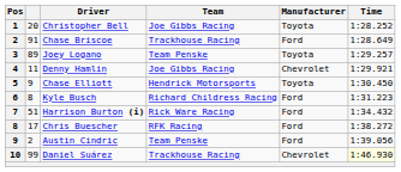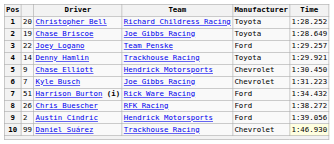 <table class="wikitable" style="font-size:95%">
 <tr>
 <th>Pos</th>
 <th></th>
 <th>Driver</th>
 <th>Team</th>
 <th>Manufacturer</th>
 <th>Time</th>
 </tr>
 <tr>
 <th>1</th>
 <td>20</td>
 <td><a href='#'>Christopher Bell</a></td>
-<td><a href='#'>Joe Gibbs Racing</a></td>
+<td><a href='#'>Richard Childress Racing</a></td>
 <td>Toyota</td>
 <td>1:28.252</td>
 </tr>
 <tr>
 <th>2</th>
-<td>91</td>
+<td>19</td>
 <td><a href='#'>Chase Briscoe</a></td>
-<td><a href='#'>Trackhouse Racing</a></td>
-<td>Ford</td>
+<td><a href='#'>Joe Gibbs Racing</a></td>
+<td>Toyota</td>
 <td>1:28.649</td>
 </tr>
 <tr>
 <th>3</th>
-<td>89</td>
+<td>22</td>
 <td><a href='#'>Joey Logano</a></td>
 <td><a href='#'>Team Penske</a></td>
-<td>Toyota</td>
+<td>Ford</td>
 <td>1:29.257</td>
 </tr>
 <tr>
 <th>4</th>
-<td>11</td>
+<td>14</td>
 <td><a href='#'>Denny Hamlin</a></td>
-<td><a href='#'>Joe Gibbs Racing</a></td>
-<td>Chevrolet</td>
+<td><a href='#'>Trackhouse Racing</a></td>
+<td>Toyota</td>
 <td>1:29.921</td>
 </tr>
 <tr>
 <th>5</th>
 <td>9</td>
 <td><a href='#'>Chase Elliott</a></td>
 <td><a href='#'>Hendrick Motorsports</a></td>
-<td>Toyota</td>
+<td>Chevrolet</td>
 <td>1:30.450</td>
 </tr>
 <tr>
 <th>6</th>
-<td>8</td>
+<td>7</td>
 <td><a href='#'>Kyle Busch</a></td>
-<td><a href='#'>Richard Childress Racing</a></td>
-<td>Ford</td>
+<td><a href='#'>Joe Gibbs Racing</a></td>
+<td>Chevrolet</td>
 <td>1:31.223</td>
 </tr>
 <tr>
 <th>7</th>
 <td>51</td>
 <td><a href='#'>Harrison Burton</a> <strong>(i)</strong></td>
 <td><a href='#'>Rick Ware Racing</a></td>
 <td>Ford</td>
 <td>1:34.432</td>
 </tr>
 <tr>
 <th>8</th>
-<td>17</td>
+<td>26</td>
 <td><a href='#'>Chris Buescher</a></td>
 <td><a href='#'>RFK Racing</a></td>
 <td>Ford</td>
 <td>1:38.272</td>
 </tr>
 <tr>
 <th>9</th>
 <td>2</td>
 <td><a href='#'>Austin Cindric</a></td>
-<td><a href='#'>Team Penske</a></td>
+<td><a href='#'>Hendrick Motorsports</a></td>
 <td>Ford</td>
 <td>1:39.056</td>
 </tr>
 <tr>
 <th>10</th>
 <td>99</td>
 <td><a href='#'>Daniel Suárez</a></td>
 <td><a href='#'>Trackhouse Racing</a></td>
 <td>Chevrolet</td>
 <td style="background: lightyellow;">1:46.930</td>
 </tr>
 <tr>
 <th colspan="6"></th>
 </tr>
 </table>
